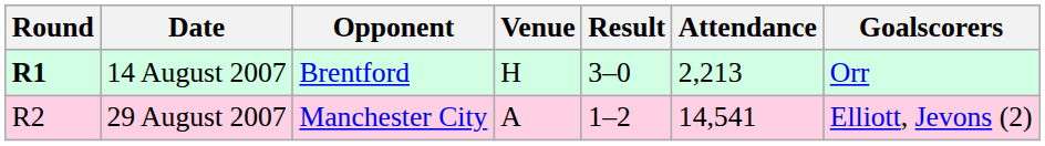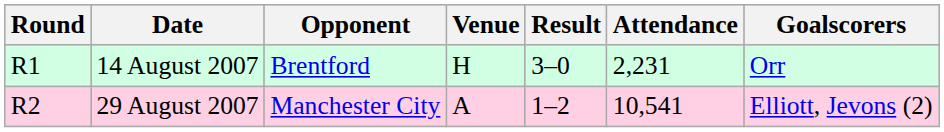 <table class="wikitable">
 <tr>
 <th>Round</th>
 <th>Date</th>
 <th>Opponent</th>
 <th>Venue</th>
 <th>Result</th>
 <th>Attendance</th>
 <th>Goalscorers</th>
 </tr>
 <tr style="background-color: #d0ffe3;">
-<td><strong>R1</strong></td>
+<td>R1</td>
 <td>14 August 2007</td>
 <td><a href='#'>Brentford</a></td>
 <td>H</td>
 <td>3–0</td>
-<td>2,213</td>
+<td>2,231</td>
 <td><a href='#'>Orr</a></td>
 </tr>
 <tr style="background-color: #ffd0e3;">
 <td>R2</td>
 <td>29 August 2007</td>
 <td><a href='#'>Manchester City</a></td>
 <td>A</td>
 <td>1–2</td>
-<td>14,541</td>
+<td>10,541</td>
 <td><a href='#'>Elliott</a>, <a href='#'>Jevons</a> (2)</td>
 </tr>
 </table>
